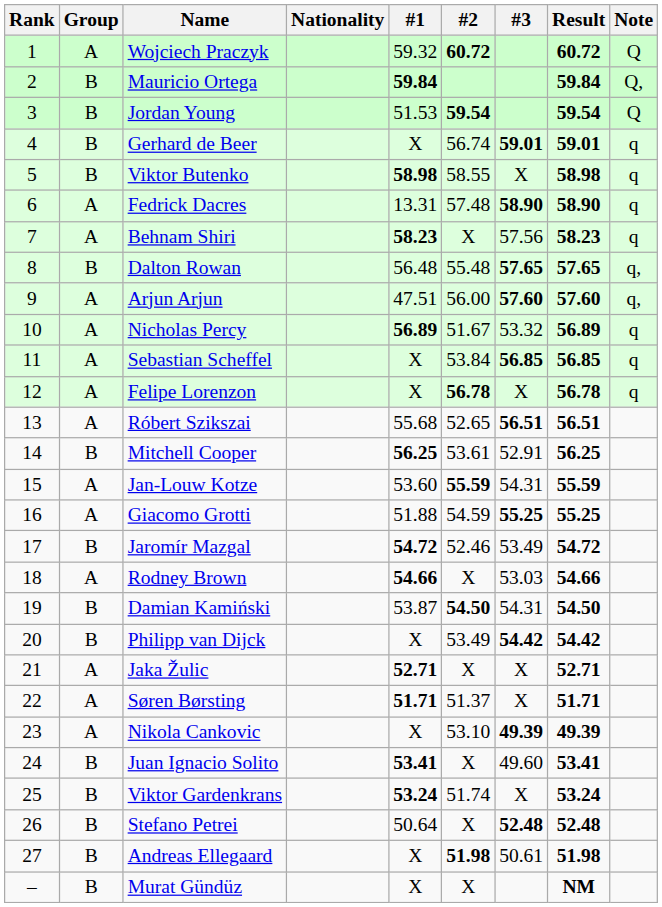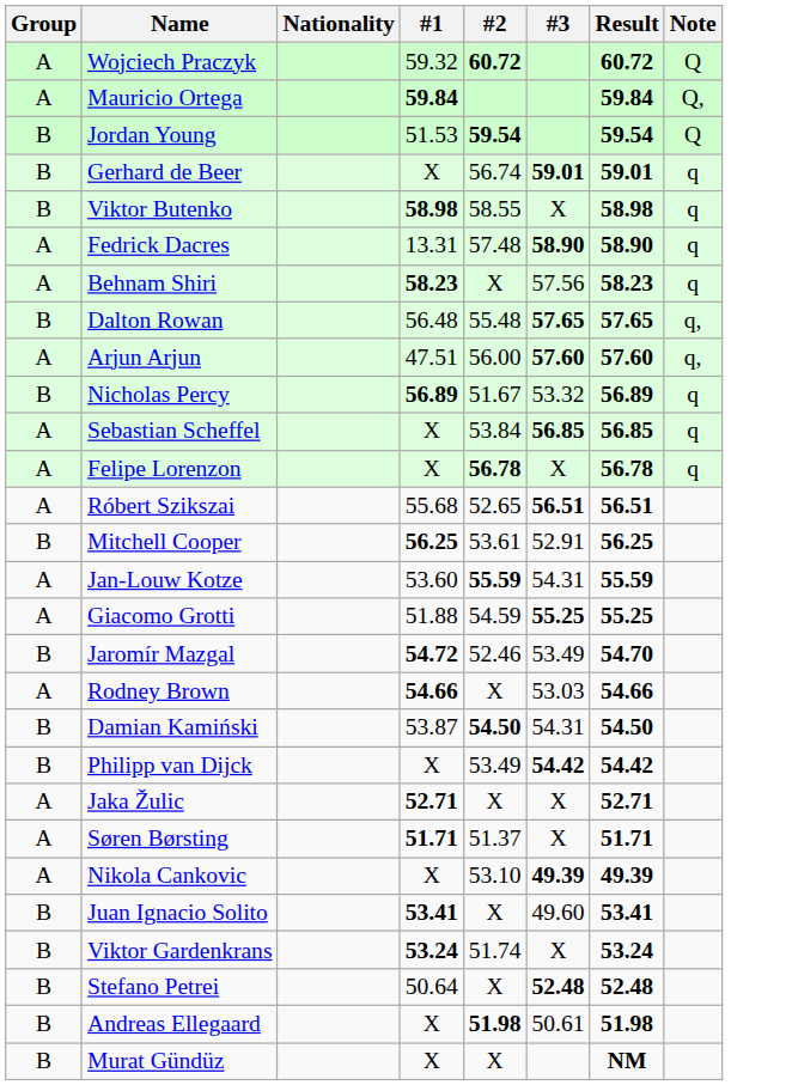 <table class="wikitable sortable" style="text-align:center">
 <tr>
-<th>Rank</th>
 <th>Group</th>
 <th>Name</th>
 <th>Nationality</th>
 <th>#1</th>
 <th>#2</th>
 <th>#3</th>
 <th>Result</th>
 <th>Note</th>
 </tr>
 <tr bgcolor=ccffcc>
-<td>1</td>
 <td>A</td>
 <td align=left><a href='#'>Wojciech Praczyk</a></td>
 <td align=left></td>
 <td>59.32</td>
 <td><strong>60.72</strong></td>
 <td></td>
 <td><strong>60.72</strong></td>
 <td>Q</td>
 </tr>
 <tr bgcolor=ccffcc>
-<td>2</td>
-<td>B</td>
+<td>A</td>
 <td align=left><a href='#'>Mauricio Ortega</a></td>
 <td align=left></td>
 <td><strong>59.84</strong></td>
 <td></td>
 <td></td>
 <td><strong>59.84</strong></td>
 <td>Q, <strong></strong></td>
 </tr>
 <tr bgcolor=ccffcc>
-<td>3</td>
 <td>B</td>
 <td align=left><a href='#'>Jordan Young</a></td>
 <td align=left></td>
 <td>51.53</td>
 <td><strong>59.54</strong></td>
 <td></td>
 <td><strong>59.54</strong></td>
 <td>Q</td>
 </tr>
 <tr bgcolor=ddffdd>
-<td>4</td>
 <td>B</td>
 <td align=left><a href='#'>Gerhard de Beer</a></td>
 <td align=left></td>
 <td>X</td>
 <td>56.74</td>
 <td><strong>59.01</strong></td>
 <td><strong>59.01</strong></td>
 <td>q</td>
 </tr>
 <tr bgcolor=ddffdd>
-<td>5</td>
 <td>B</td>
 <td align=left><a href='#'>Viktor Butenko</a></td>
 <td align=left></td>
 <td><strong>58.98</strong></td>
 <td>58.55</td>
 <td>X</td>
 <td><strong>58.98</strong></td>
 <td>q</td>
 </tr>
 <tr bgcolor=ddffdd>
-<td>6</td>
 <td>A</td>
 <td align=left><a href='#'>Fedrick Dacres</a></td>
 <td align=left></td>
 <td>13.31</td>
 <td>57.48</td>
 <td><strong>58.90</strong></td>
 <td><strong>58.90</strong></td>
 <td>q</td>
 </tr>
 <tr bgcolor=ddffdd>
-<td>7</td>
 <td>A</td>
 <td align=left><a href='#'>Behnam Shiri</a></td>
 <td align=left></td>
 <td><strong>58.23</strong></td>
 <td>X</td>
 <td>57.56</td>
 <td><strong>58.23</strong></td>
 <td>q</td>
 </tr>
 <tr bgcolor=ddffdd>
-<td>8</td>
 <td>B</td>
 <td align=left><a href='#'>Dalton Rowan</a></td>
 <td align=left></td>
 <td>56.48</td>
 <td>55.48</td>
 <td><strong>57.65</strong></td>
 <td><strong>57.65</strong></td>
 <td>q, <strong></strong></td>
 </tr>
 <tr bgcolor=ddffdd>
-<td>9</td>
 <td>A</td>
 <td align=left><a href='#'>Arjun Arjun</a></td>
 <td align=left></td>
 <td>47.51</td>
 <td>56.00</td>
 <td><strong>57.60</strong></td>
 <td><strong>57.60</strong></td>
 <td>q, <strong></strong></td>
 </tr>
 <tr bgcolor=ddffdd>
-<td>10</td>
-<td>A</td>
+<td>B</td>
 <td align=left><a href='#'>Nicholas Percy</a></td>
 <td align=left></td>
 <td><strong>56.89</strong></td>
 <td>51.67</td>
 <td>53.32</td>
 <td><strong>56.89</strong></td>
 <td>q</td>
 </tr>
 <tr bgcolor=ddffdd>
-<td>11</td>
 <td>A</td>
 <td align=left><a href='#'>Sebastian Scheffel</a></td>
 <td align=left></td>
 <td>X</td>
 <td>53.84</td>
 <td><strong>56.85</strong></td>
 <td><strong>56.85</strong></td>
 <td>q</td>
 </tr>
 <tr bgcolor=ddffdd>
-<td>12</td>
 <td>A</td>
 <td align=left><a href='#'>Felipe Lorenzon</a></td>
 <td align=left></td>
 <td>X</td>
 <td><strong>56.78</strong></td>
 <td>X</td>
 <td><strong>56.78</strong></td>
 <td>q</td>
 </tr>
 <tr>
-<td>13</td>
 <td>A</td>
 <td align=left><a href='#'>Róbert Szikszai</a></td>
 <td align=left></td>
 <td>55.68</td>
 <td>52.65</td>
 <td><strong>56.51</strong></td>
 <td><strong>56.51</strong></td>
 <td></td>
 </tr>
 <tr>
-<td>14</td>
 <td>B</td>
 <td align=left><a href='#'>Mitchell Cooper</a></td>
 <td align=left></td>
 <td><strong>56.25</strong></td>
 <td>53.61</td>
 <td>52.91</td>
 <td><strong>56.25</strong></td>
 <td></td>
 </tr>
 <tr>
-<td>15</td>
 <td>A</td>
 <td align=left><a href='#'>Jan-Louw Kotze</a></td>
 <td align=left></td>
 <td>53.60</td>
 <td><strong>55.59</strong></td>
 <td>54.31</td>
 <td><strong>55.59</strong></td>
 <td></td>
 </tr>
 <tr>
-<td>16</td>
 <td>A</td>
 <td align=left><a href='#'>Giacomo Grotti</a></td>
 <td align=left></td>
 <td>51.88</td>
 <td>54.59</td>
 <td><strong>55.25</strong></td>
 <td><strong>55.25</strong></td>
 <td></td>
 </tr>
 <tr>
-<td>17</td>
 <td>B</td>
 <td align=left><a href='#'>Jaromír Mazgal</a></td>
 <td align=left></td>
 <td><strong>54.72</strong></td>
 <td>52.46</td>
 <td>53.49</td>
-<td><strong>54.72</strong></td>
+<td><strong>54.70</strong></td>
 <td></td>
 </tr>
 <tr>
-<td>18</td>
 <td>A</td>
 <td align=left><a href='#'>Rodney Brown</a></td>
 <td align=left></td>
 <td><strong>54.66</strong></td>
 <td>X</td>
 <td>53.03</td>
 <td><strong>54.66</strong></td>
 <td></td>
 </tr>
 <tr>
-<td>19</td>
 <td>B</td>
 <td align=left><a href='#'>Damian Kamiński</a></td>
 <td align=left></td>
 <td>53.87</td>
 <td><strong>54.50</strong></td>
 <td>54.31</td>
 <td><strong>54.50</strong></td>
 <td></td>
 </tr>
 <tr>
-<td>20</td>
 <td>B</td>
 <td align=left><a href='#'>Philipp van Dijck</a></td>
 <td align=left></td>
 <td>X</td>
 <td>53.49</td>
 <td><strong>54.42</strong></td>
 <td><strong>54.42</strong></td>
 <td></td>
 </tr>
 <tr>
-<td>21</td>
 <td>A</td>
 <td align=left><a href='#'>Jaka Žulic</a></td>
 <td align=left></td>
 <td><strong>52.71</strong></td>
 <td>X</td>
 <td>X</td>
 <td><strong>52.71</strong></td>
 <td></td>
 </tr>
 <tr>
-<td>22</td>
 <td>A</td>
 <td align=left><a href='#'>Søren Børsting</a></td>
 <td align=left></td>
 <td><strong>51.71</strong></td>
 <td>51.37</td>
 <td>X</td>
 <td><strong>51.71</strong></td>
 <td></td>
 </tr>
 <tr>
-<td>23</td>
 <td>A</td>
 <td align=left><a href='#'>Nikola Cankovic</a></td>
 <td align=left></td>
 <td>X</td>
 <td>53.10</td>
 <td><strong>49.39</strong></td>
 <td><strong>49.39</strong></td>
 <td></td>
 </tr>
 <tr>
-<td>24</td>
 <td>B</td>
 <td align=left><a href='#'>Juan Ignacio Solito</a></td>
 <td align=left></td>
 <td><strong>53.41</strong></td>
 <td>X</td>
 <td>49.60</td>
 <td><strong>53.41</strong></td>
 <td></td>
 </tr>
 <tr>
-<td>25</td>
 <td>B</td>
 <td align=left><a href='#'>Viktor Gardenkrans</a></td>
 <td align=left></td>
 <td><strong>53.24</strong></td>
 <td>51.74</td>
 <td>X</td>
 <td><strong>53.24</strong></td>
 <td></td>
 </tr>
 <tr>
-<td>26</td>
 <td>B</td>
 <td align=left><a href='#'>Stefano Petrei</a></td>
 <td align=left></td>
 <td>50.64</td>
 <td>X</td>
 <td><strong>52.48</strong></td>
 <td><strong>52.48</strong></td>
 <td></td>
 </tr>
 <tr>
-<td>27</td>
 <td>B</td>
 <td align=left><a href='#'>Andreas Ellegaard</a></td>
 <td align=left></td>
 <td>X</td>
 <td><strong>51.98</strong></td>
 <td>50.61</td>
 <td><strong>51.98</strong></td>
 <td></td>
 </tr>
 <tr>
-<td>–</td>
 <td>B</td>
 <td align=left><a href='#'>Murat Gündüz</a></td>
 <td align=left></td>
 <td>X</td>
 <td>X</td>
 <td></td>
 <td><strong>NM</strong></td>
 <td></td>
 </tr>
 </table>
